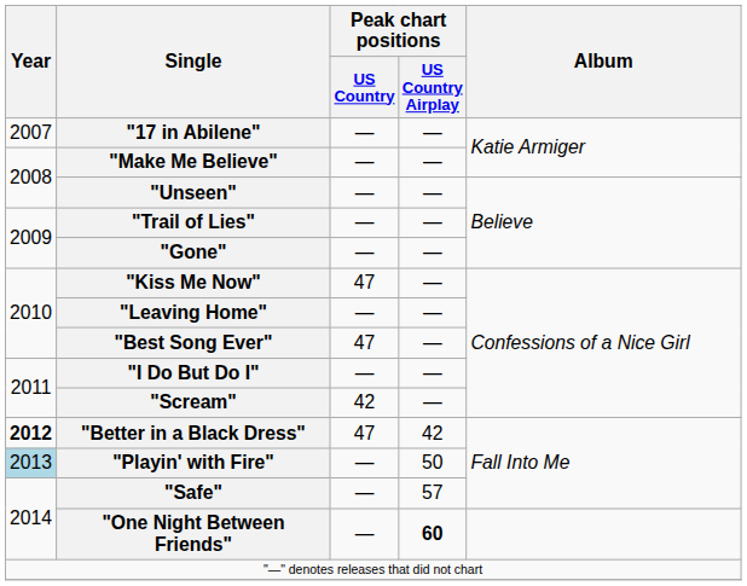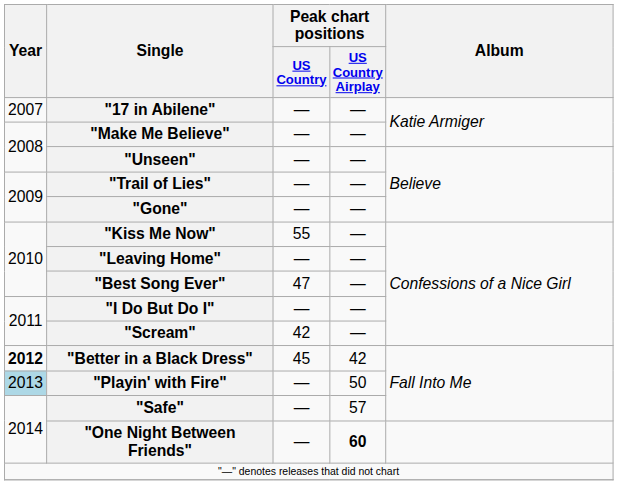 <table class="wikitable plainrowheaders" style="text-align:center;">
 <tr>
 <th rowspan="2">Year</th>
 <th rowspan="2" style="width:14em;">Single</th>
 <th colspan="2">Peak chart<br>positions</th>
 <th rowspan="2" style="width:14em;">Album</th>
 </tr>
 <tr style="font-size:smaller;">
 <th width="45"><a href='#'>US Country</a><br></th>
 <th width="45"><a href='#'>US Country Airplay</a><br></th>
 </tr>
 <tr>
 <td>2007</td>
 <th scope="row">"17 in Abilene"</th>
 <td>—</td>
 <td>—</td>
 <td align="left" rowspan="2"><em>Katie Armiger</em></td>
 </tr>
 <tr>
 <td rowspan="2">2008</td>
 <th scope="row">"Make Me Believe"</th>
 <td>—</td>
 <td>—</td>
 </tr>
 <tr>
 <th scope="row">"Unseen"</th>
 <td>—</td>
 <td>—</td>
 <td align="left" rowspan="3"><em>Believe</em></td>
 </tr>
 <tr>
 <td rowspan="2">2009</td>
 <th scope="row">"Trail of Lies"</th>
 <td>—</td>
 <td>—</td>
 </tr>
 <tr>
 <th scope="row">"Gone"</th>
 <td>—</td>
 <td>—</td>
 </tr>
 <tr>
 <td rowspan="3">2010</td>
 <th scope="row">"Kiss Me Now"</th>
-<td>47</td>
+<td>55</td>
 <td>—</td>
 <td align="left" rowspan="5"><em>Confessions of a Nice Girl</em></td>
 </tr>
 <tr>
 <th scope="row">"Leaving Home"</th>
 <td>—</td>
 <td>—</td>
 </tr>
 <tr>
 <th scope="row">"Best Song Ever"</th>
 <td>47</td>
 <td>—</td>
 </tr>
 <tr>
 <td rowspan="2">2011</td>
 <th scope="row">"I Do But Do I"</th>
 <td>—</td>
 <td>—</td>
 </tr>
 <tr>
 <th scope="row">"Scream"</th>
 <td>42</td>
 <td>—</td>
 </tr>
 <tr>
 <td><strong>2012</strong></td>
 <th scope="row">"Better in a Black Dress"</th>
-<td>47</td>
+<td>45</td>
 <td>42</td>
 <td align="left" rowspan="3"><em>Fall Into Me</em></td>
 </tr>
 <tr>
 <td style="background: lightblue;">2013</td>
 <th scope="row">"Playin' with Fire"</th>
 <td>—</td>
 <td>50</td>
 </tr>
 <tr>
 <td rowspan="2">2014</td>
 <th scope="row">"Safe"</th>
 <td>—</td>
 <td>57</td>
 </tr>
 <tr>
 <th scope="row">"One Night Between Friends"</th>
 <td>—</td>
 <td><strong>60</strong></td>
 <td></td>
 </tr>
 <tr>
 <td colspan="5" style="font-size:8pt">"—" denotes releases that did not chart</td>
 </tr>
 <tr>
 </tr>
 </table>
